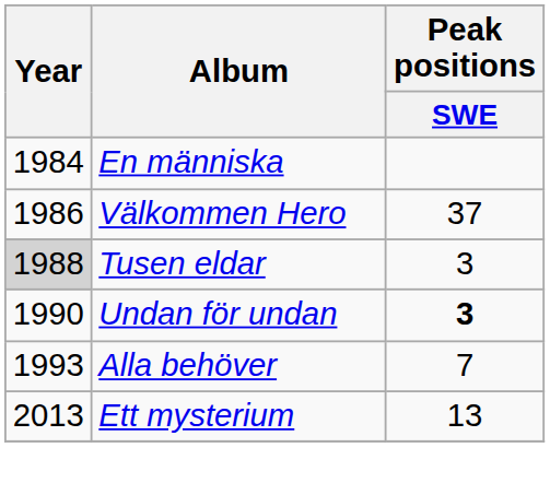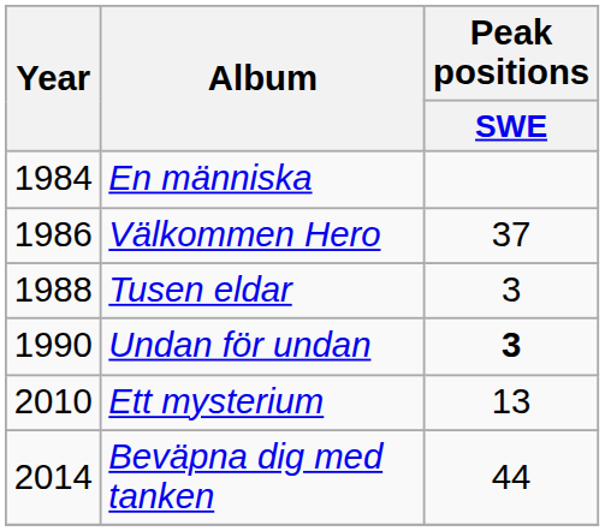 <table class="wikitable">
 <tr>
 <th align="center" rowspan="2" width="10">Year</th>
 <th align="center" rowspan="2" width="140">Album</th>
 <th align="center" colspan="1" width="20">Peak positions</th>
 </tr>
 <tr>
 <th scope="col" style="width:3em;font-size:90%;"><a href='#'>SWE</a><br></th>
 </tr>
 <tr>
 <td style="text-align:center;">1984</td>
 <td><em><a href='#'>En människa</a></em></td>
 <td style="text-align:center;"></td>
 </tr>
 <tr>
 <td style="text-align:center;">1986</td>
 <td><em><a href='#'>Välkommen Hero</a></em></td>
 <td style="text-align:center;">37</td>
 </tr>
 <tr>
-<td style="background: lightgrey; text-align:center;">1988</td>
+<td style="text-align:center;">1988</td>
 <td><em><a href='#'>Tusen eldar</a></em></td>
 <td style="text-align:center;">3</td>
 </tr>
 <tr>
 <td style="text-align:center;">1990</td>
 <td><em><a href='#'>Undan för undan</a></em></td>
 <td style="text-align:center;"><strong>3</strong></td>
 </tr>
 <tr>
-<td style="text-align:center;">1993</td>
-<td><em><a href='#'>Alla behöver</a></em></td>
-<td style="text-align:center;">7</td>
-</tr>
-<tr>
-<td style="text-align:center;">2013</td>
+<td style="text-align:center;">2010</td>
 <td><em><a href='#'>Ett mysterium</a></em></td>
 <td style="text-align:center;">13</td>
 </tr>
 <tr>
+<td style="text-align:center;">2014</td>
+<td><em><a href='#'>Beväpna dig med tanken</a></em></td>
+<td style="text-align:center;">44</td>
+</tr>
+<tr>
 </tr>
 </table>
